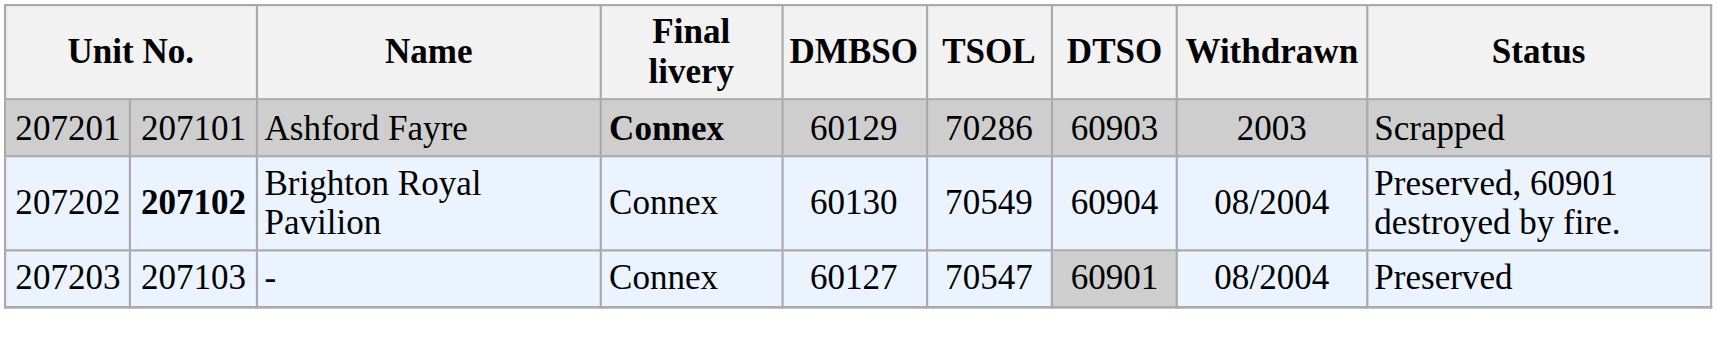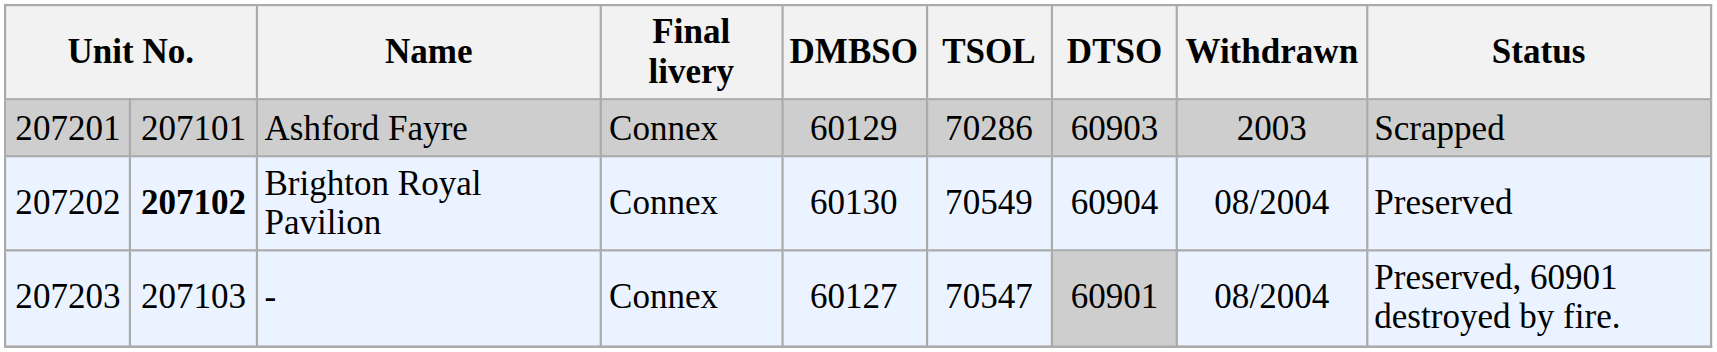 <table class="wikitable">
 <tr>
 <th colspan=2>Unit No.</th>
 <th width=150 align=left>Name</th>
 <th width=75 align=left>Final livery</th>
 <th width=50 colspan=2>DMBSO</th>
 <th width=50 colspan=2>TSOL</th>
 <th width=50 colspan=2>DTSO</th>
 <th align=left>Withdrawn</th>
 <th width=150 align=left>Status</th>
 </tr>
 <tr>
 <td width=50 style="background-color:#CECECE" align=center>207201</td>
 <td width=50 style="background-color:#CECECE" align=center>207101</td>
 <td style="background-color:#CECECE" align=left>Ashford Fayre</td>
-<td style="background-color:#CECECE"><strong>Connex</strong></td>
+<td style="background-color:#CECECE">Connex</td>
 <td style="background-color:#CECECE" align=center colspan=2>60129</td>
 <td style="background-color:#CECECE" align=center colspan=2>70286</td>
 <td style="background-color:#CECECE" align=center colspan=2>60903</td>
 <td style="background-color:#CECECE" align=center>2003</td>
 <td style="background-color:#CECECE" align=left>Scrapped</td>
 </tr>
 <tr>
 <td style="background-color:#eaf3ff" align=center>207202</td>
 <td style="background-color:#eaf3ff" align=center><strong>207102</strong></td>
 <td style="background-color:#eaf3ff" align=left>Brighton Royal Pavilion</td>
 <td style="background-color:#eaf3ff">Connex</td>
 <td style="background-color:#eaf3ff" align=center colspan=2>60130</td>
 <td style="background-color:#eaf3ff" align=center colspan=2>70549</td>
 <td style="background-color:#eaf3ff" align=center colspan=2>60904</td>
 <td style="background-color:#eaf3ff" align=center>08/2004</td>
-<td style="background-color:#eaf3ff" align=left>Preserved, 60901 destroyed by fire.</td>
+<td style="background-color:#eaf3ff" align=left>Preserved</td>
 </tr>
 <tr>
 <td style="background-color:#eaf3ff" align=center>207203</td>
 <td style="background-color:#eaf3ff" align=center>207103</td>
 <td style="background-color:#eaf3ff" align=left>-</td>
 <td style="background-color:#eaf3ff">Connex</td>
 <td style="background-color:#eaf3ff" align=center colspan=2>60127</td>
 <td style="background-color:#eaf3ff" align=center colspan=2>70547</td>
 <td style="background-color:#CECECE" align=center colspan=2>60901</td>
 <td style="background-color:#eaf3ff" align=center>08/2004</td>
-<td style="background-color:#eaf3ff" align=left>Preserved</td>
+<td style="background-color:#eaf3ff" align=left>Preserved, 60901 destroyed by fire.</td>
 </tr>
 <tr>
 </tr>
 </table>
